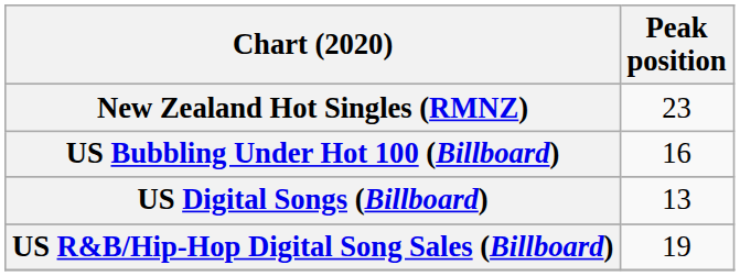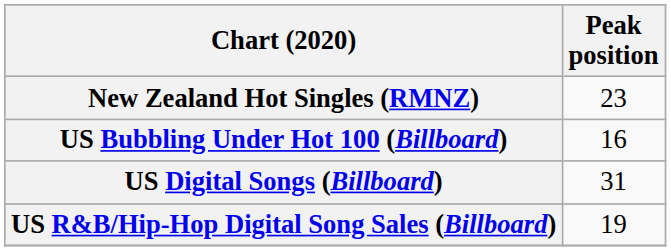 <table class="wikitable sortable plainrowheaders" style="text-align:center">
 <tr>
 <th scope="col">Chart (2020)</th>
 <th scope="col">Peak<br>position</th>
 </tr>
 <tr>
 <th scope="row">New Zealand Hot Singles (<a href='#'>RMNZ</a>)</th>
 <td>23</td>
 </tr>
 <tr>
 <th scope="row">US <a href='#'>Bubbling Under Hot 100</a> (<em><a href='#'>Billboard</a></em>)</th>
 <td>16</td>
 </tr>
 <tr>
 <th scope="row">US <a href='#'>Digital Songs</a> (<em><a href='#'>Billboard</a></em>)</th>
-<td>13</td>
+<td>31</td>
 </tr>
 <tr>
 <th scope="row">US <a href='#'>R&B/Hip-Hop Digital Song Sales</a> (<em><a href='#'>Billboard</a></em>)</th>
 <td>19</td>
 </tr>
 <tr>
 </tr>
 </table>
